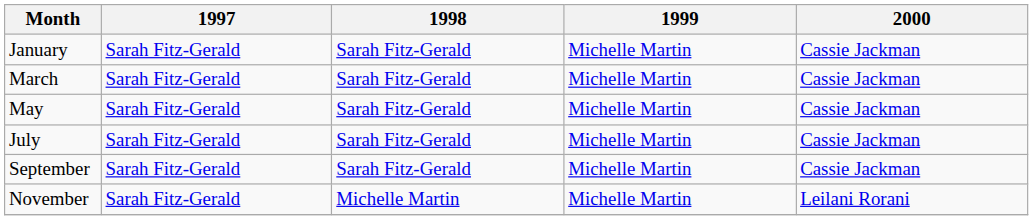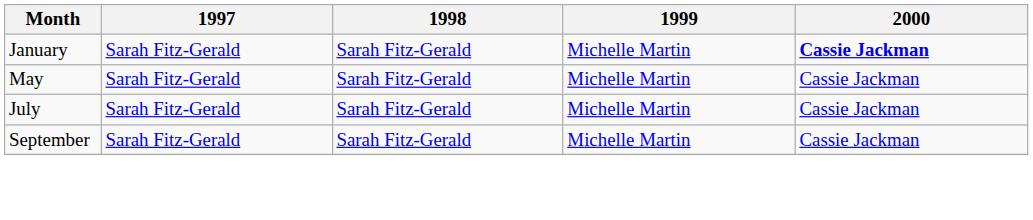 <table class=wikitable>
 <tr>
 <th width="75">Month</th>
 <th width="200px">1997</th>
 <th width="200px">1998</th>
 <th width="200px">1999</th>
 <th width="200px">2000</th>
 </tr>
 <tr>
 <td>January</td>
 <td> <a href='#'>Sarah Fitz-Gerald</a></td>
 <td> <a href='#'>Sarah Fitz-Gerald</a></td>
 <td> <a href='#'>Michelle Martin</a></td>
-<td> <a href='#'>Cassie Jackman</a></td>
-</tr>
-<tr>
-<td>March</td>
-<td> <a href='#'>Sarah Fitz-Gerald</a></td>
-<td> <a href='#'>Sarah Fitz-Gerald</a></td>
-<td> <a href='#'>Michelle Martin</a></td>
-<td> <a href='#'>Cassie Jackman</a></td>
+<td><strong> <a href='#'>Cassie Jackman</a></strong></td>
 </tr>
 <tr>
 <td>May</td>
 <td> <a href='#'>Sarah Fitz-Gerald</a></td>
 <td> <a href='#'>Sarah Fitz-Gerald</a></td>
 <td> <a href='#'>Michelle Martin</a></td>
 <td> <a href='#'>Cassie Jackman</a></td>
 </tr>
 <tr>
 <td>July</td>
 <td> <a href='#'>Sarah Fitz-Gerald</a></td>
 <td> <a href='#'>Sarah Fitz-Gerald</a></td>
 <td> <a href='#'>Michelle Martin</a></td>
 <td> <a href='#'>Cassie Jackman</a></td>
 </tr>
 <tr>
 <td>September</td>
 <td> <a href='#'>Sarah Fitz-Gerald</a></td>
 <td> <a href='#'>Sarah Fitz-Gerald</a></td>
 <td> <a href='#'>Michelle Martin</a></td>
 <td> <a href='#'>Cassie Jackman</a></td>
 </tr>
 <tr>
-<td>November</td>
-<td> <a href='#'>Sarah Fitz-Gerald</a></td>
-<td> <a href='#'>Michelle Martin</a></td>
-<td> <a href='#'>Michelle Martin</a></td>
-<td> <a href='#'>Leilani Rorani</a></td>
-</tr>
-<tr>
 </tr>
 </table>
